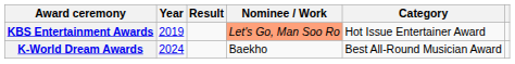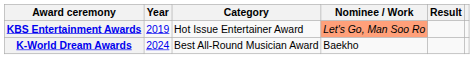 <table class="wikitable plainrowheaders sortable">
 <tr>
 <th scope="col">Award ceremony</th>
 <th scope="col">Year</th>
+<th scope="col">Category</th>
+<th scope="col">Nominee / Work</th>
 <th scope="col">Result</th>
-<th scope="col">Nominee / Work</th>
-<th scope="col">Category</th>
 <th scope="col" class="unsortable"></th>
 </tr>
 <tr>
 <th scope="row"><a href='#'>KBS Entertainment Awards</a></th>
 <td style="text-align:center"><a href='#'>2019</a></td>
+<td>Hot Issue Entertainer Award</td>
+<td style="background: lightsalmon;"><em>Let's Go, Man Soo Ro</em></td>
 <td></td>
-<td style="background: lightsalmon;"><em>Let's Go, Man Soo Ro</em></td>
-<td>Hot Issue Entertainer Award</td>
 <td style="text-align:center"></td>
 </tr>
 <tr>
 <th scope="row"><a href='#'>K-World Dream Awards</a></th>
 <td style="text-align:center"><a href='#'>2024</a></td>
+<td>Best All-Round Musician Award</td>
+<td>Baekho</td>
 <td></td>
-<td>Baekho</td>
-<td>Best All-Round Musician Award</td>
 <td style="text-align:center"></td>
 </tr>
 </table>
